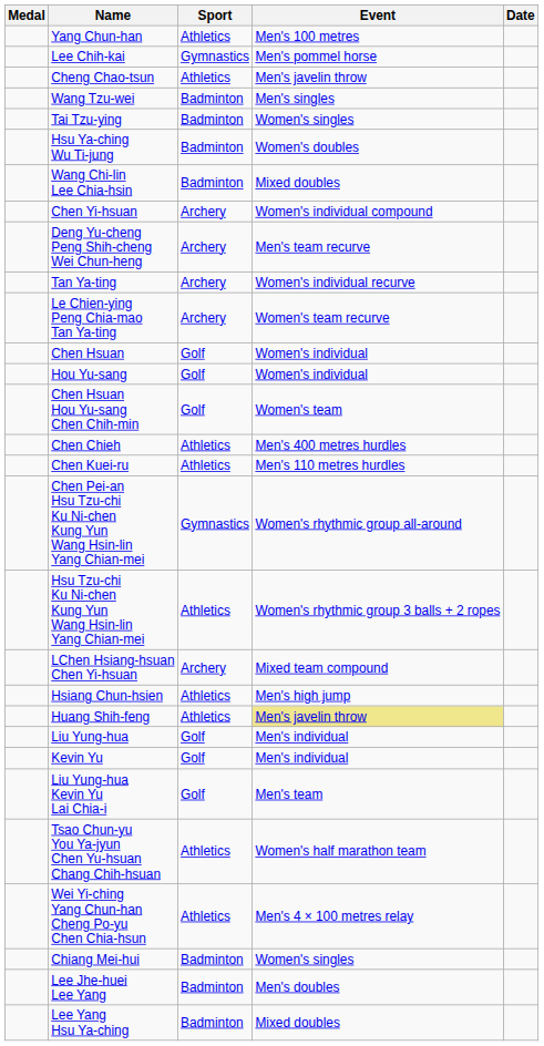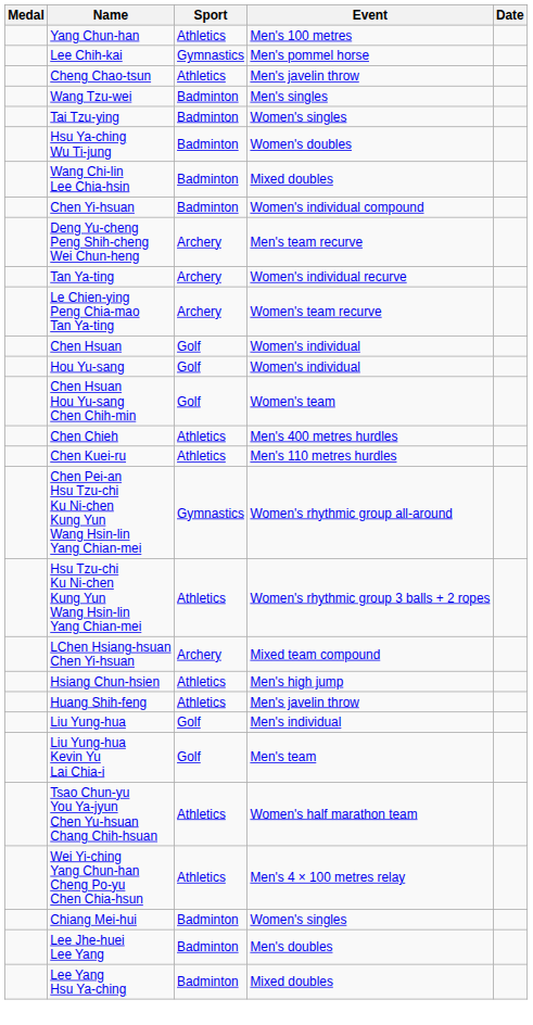 <table class="wikitable sortable" style="font-size: 95%;">
 <tr>
 <th>Medal</th>
 <th>Name</th>
 <th>Sport</th>
 <th>Event</th>
 <th>Date</th>
 </tr>
 <tr>
 <td></td>
 <td><a href='#'>Yang Chun-han</a></td>
 <td><a href='#'>Athletics</a></td>
 <td><a href='#'>Men's 100 metres</a></td>
 <td></td>
 </tr>
 <tr>
 <td></td>
 <td><a href='#'>Lee Chih-kai</a></td>
 <td><a href='#'>Gymnastics</a></td>
 <td><a href='#'>Men's pommel horse</a></td>
 <td></td>
 </tr>
 <tr>
 <td></td>
 <td><a href='#'>Cheng Chao-tsun</a></td>
 <td><a href='#'>Athletics</a></td>
 <td><a href='#'>Men's javelin throw</a></td>
 <td></td>
 </tr>
 <tr>
 <td></td>
 <td><a href='#'>Wang Tzu-wei</a></td>
 <td><a href='#'>Badminton</a></td>
 <td><a href='#'>Men's singles</a></td>
 <td></td>
 </tr>
 <tr>
 <td></td>
 <td><a href='#'>Tai Tzu-ying</a></td>
 <td><a href='#'>Badminton</a></td>
 <td><a href='#'>Women's singles</a></td>
 <td></td>
 </tr>
 <tr>
 <td></td>
 <td><a href='#'>Hsu Ya-ching</a><br><a href='#'>Wu Ti-jung</a></td>
 <td><a href='#'>Badminton</a></td>
 <td><a href='#'>Women's doubles</a></td>
 <td></td>
 </tr>
 <tr>
 <td></td>
 <td><a href='#'>Wang Chi-lin</a><br><a href='#'>Lee Chia-hsin</a></td>
 <td><a href='#'>Badminton</a></td>
 <td><a href='#'>Mixed doubles</a></td>
 <td></td>
 </tr>
 <tr>
 <td></td>
 <td><a href='#'>Chen Yi-hsuan</a></td>
-<td><a href='#'>Archery</a></td>
+<td><a href='#'>Badminton</a></td>
 <td><a href='#'>Women's individual compound</a></td>
 <td></td>
 </tr>
 <tr>
 <td></td>
 <td><a href='#'>Deng Yu-cheng</a><br><a href='#'>Peng Shih-cheng</a><br><a href='#'>Wei Chun-heng</a></td>
 <td><a href='#'>Archery</a></td>
 <td><a href='#'>Men's team recurve</a></td>
 <td></td>
 </tr>
 <tr>
 <td></td>
 <td><a href='#'>Tan Ya-ting</a></td>
 <td><a href='#'>Archery</a></td>
 <td><a href='#'>Women's individual recurve</a></td>
 <td></td>
 </tr>
 <tr>
 <td></td>
 <td><a href='#'>Le Chien-ying</a><br><a href='#'>Peng Chia-mao</a><br><a href='#'>Tan Ya-ting</a></td>
 <td><a href='#'>Archery</a></td>
 <td><a href='#'>Women's team recurve</a></td>
 <td></td>
 </tr>
 <tr>
 <td></td>
 <td><a href='#'>Chen Hsuan</a></td>
 <td><a href='#'>Golf</a></td>
 <td><a href='#'>Women's individual</a></td>
 <td></td>
 </tr>
 <tr>
 <td></td>
 <td><a href='#'>Hou Yu-sang</a></td>
 <td><a href='#'>Golf</a></td>
 <td><a href='#'>Women's individual</a></td>
 <td></td>
 </tr>
 <tr>
 <td></td>
 <td><a href='#'>Chen Hsuan</a><br><a href='#'>Hou Yu-sang</a><br><a href='#'>Chen Chih-min</a></td>
 <td><a href='#'>Golf</a></td>
 <td><a href='#'>Women's team</a></td>
 <td></td>
 </tr>
 <tr>
 <td></td>
 <td><a href='#'>Chen Chieh</a></td>
 <td><a href='#'>Athletics</a></td>
 <td><a href='#'>Men's 400 metres hurdles</a></td>
 <td></td>
 </tr>
 <tr>
 <td></td>
 <td><a href='#'>Chen Kuei-ru</a></td>
 <td><a href='#'>Athletics</a></td>
 <td><a href='#'>Men's 110 metres hurdles</a></td>
 <td></td>
 </tr>
 <tr>
 <td></td>
 <td><a href='#'>Chen Pei-an</a><br><a href='#'>Hsu Tzu-chi</a><br><a href='#'>Ku Ni-chen</a><br><a href='#'>Kung Yun</a><br><a href='#'>Wang Hsin-lin</a><br><a href='#'>Yang Chian-mei</a></td>
 <td><a href='#'>Gymnastics</a></td>
 <td><a href='#'>Women's rhythmic group all-around</a></td>
 <td></td>
 </tr>
 <tr>
 <td></td>
 <td><a href='#'>Hsu Tzu-chi</a><br><a href='#'>Ku Ni-chen</a><br><a href='#'>Kung Yun</a><br><a href='#'>Wang Hsin-lin</a><br><a href='#'>Yang Chian-mei</a></td>
 <td><a href='#'>Athletics</a></td>
 <td><a href='#'>Women's rhythmic group 3 balls + 2 ropes</a></td>
 <td></td>
 </tr>
 <tr>
 <td></td>
 <td><a href='#'>LChen Hsiang-hsuan</a><br><a href='#'>Chen Yi-hsuan</a></td>
 <td><a href='#'>Archery</a></td>
 <td><a href='#'>Mixed team compound</a></td>
 <td></td>
 </tr>
 <tr>
 <td></td>
 <td><a href='#'>Hsiang Chun-hsien</a></td>
 <td><a href='#'>Athletics</a></td>
 <td><a href='#'>Men's high jump</a></td>
 <td></td>
 </tr>
 <tr>
 <td></td>
 <td><a href='#'>Huang Shih-feng</a></td>
 <td><a href='#'>Athletics</a></td>
-<td style="background: khaki;"><a href='#'>Men's javelin throw</a></td>
+<td><a href='#'>Men's javelin throw</a></td>
 <td></td>
 </tr>
 <tr>
 <td></td>
 <td><a href='#'>Liu Yung-hua</a></td>
-<td><a href='#'>Golf</a></td>
-<td><a href='#'>Men's individual</a></td>
-<td></td>
-</tr>
-<tr>
-<td></td>
-<td><a href='#'>Kevin Yu</a></td>
 <td><a href='#'>Golf</a></td>
 <td><a href='#'>Men's individual</a></td>
 <td></td>
 </tr>
 <tr>
 <td></td>
 <td><a href='#'>Liu Yung-hua</a><br><a href='#'>Kevin Yu</a><br><a href='#'>Lai Chia-i</a></td>
 <td><a href='#'>Golf</a></td>
 <td><a href='#'>Men's team</a></td>
 <td></td>
 </tr>
 <tr>
 <td></td>
 <td><a href='#'>Tsao Chun-yu</a><br><a href='#'>You Ya-jyun</a><br><a href='#'>Chen Yu-hsuan</a><br><a href='#'>Chang Chih-hsuan</a></td>
 <td><a href='#'>Athletics</a></td>
 <td><a href='#'>Women's half marathon team</a></td>
 <td></td>
 </tr>
 <tr>
 <td></td>
 <td><a href='#'>Wei Yi-ching</a><br><a href='#'>Yang Chun-han</a><br><a href='#'>Cheng Po-yu</a><br><a href='#'>Chen Chia-hsun</a></td>
 <td><a href='#'>Athletics</a></td>
 <td><a href='#'>Men's 4 × 100 metres relay</a></td>
 <td></td>
 </tr>
 <tr>
 <td></td>
 <td><a href='#'>Chiang Mei-hui</a></td>
 <td><a href='#'>Badminton</a></td>
 <td><a href='#'>Women's singles</a></td>
 <td></td>
 </tr>
 <tr>
 <td></td>
 <td><a href='#'>Lee Jhe-huei</a><br><a href='#'>Lee Yang</a></td>
 <td><a href='#'>Badminton</a></td>
 <td><a href='#'>Men's doubles</a></td>
 <td></td>
 </tr>
 <tr>
 <td></td>
 <td><a href='#'>Lee Yang</a><br><a href='#'>Hsu Ya-ching</a></td>
 <td><a href='#'>Badminton</a></td>
 <td><a href='#'>Mixed doubles</a></td>
 <td></td>
 </tr>
 </table>
